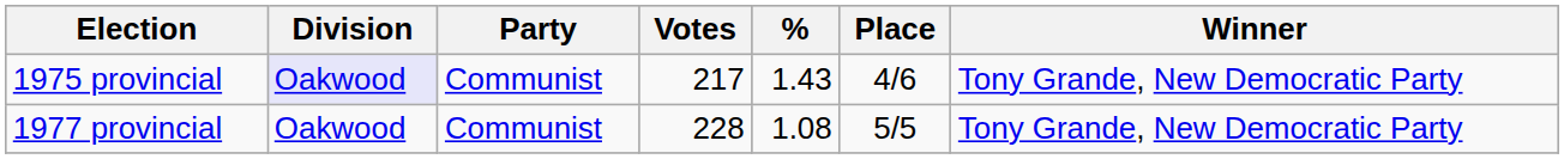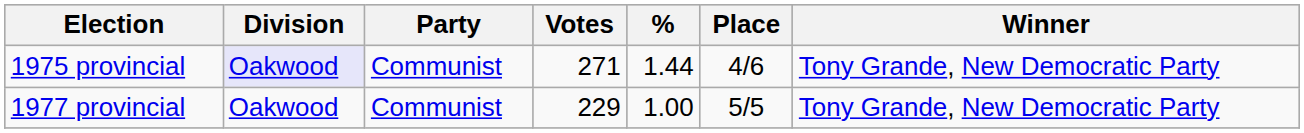 <table class="wikitable" width="800">
 <tr>
 <th align="left">Election</th>
 <th align="left">Division</th>
 <th align="left">Party</th>
 <th align="right">Votes</th>
 <th align="right">%</th>
 <th align="center">Place</th>
 <th align="center">Winner</th>
 </tr>
 <tr>
 <td align="left"><a href='#'>1975 provincial</a></td>
 <td align="left" style="background: lavender;"><a href='#'>Oakwood</a></td>
 <td align="left"><a href='#'>Communist</a></td>
-<td align="right">217</td>
-<td align="right">1.43</td>
+<td align="right">271</td>
+<td align="right">1.44</td>
 <td align="center">4/6</td>
 <td align="left"><a href='#'>Tony Grande</a>, <a href='#'>New Democratic Party</a></td>
 </tr>
 <tr>
 <td align="left"><a href='#'>1977 provincial</a></td>
 <td align="left"><a href='#'>Oakwood</a></td>
 <td align="left"><a href='#'>Communist</a></td>
-<td align="right">228</td>
-<td align="right">1.08</td>
+<td align="right">229</td>
+<td align="right">1.00</td>
 <td align="center">5/5</td>
 <td align="left"><a href='#'>Tony Grande</a>, <a href='#'>New Democratic Party</a></td>
 </tr>
 </table>
